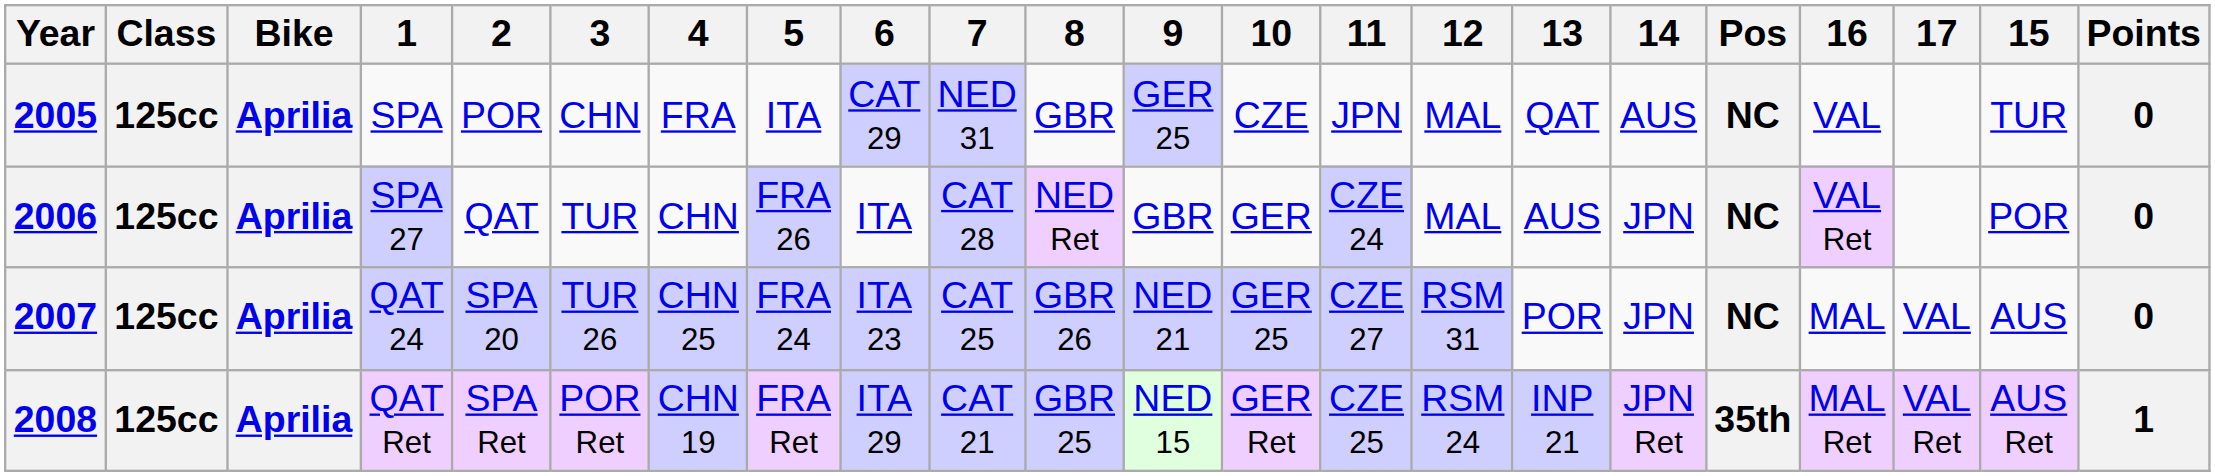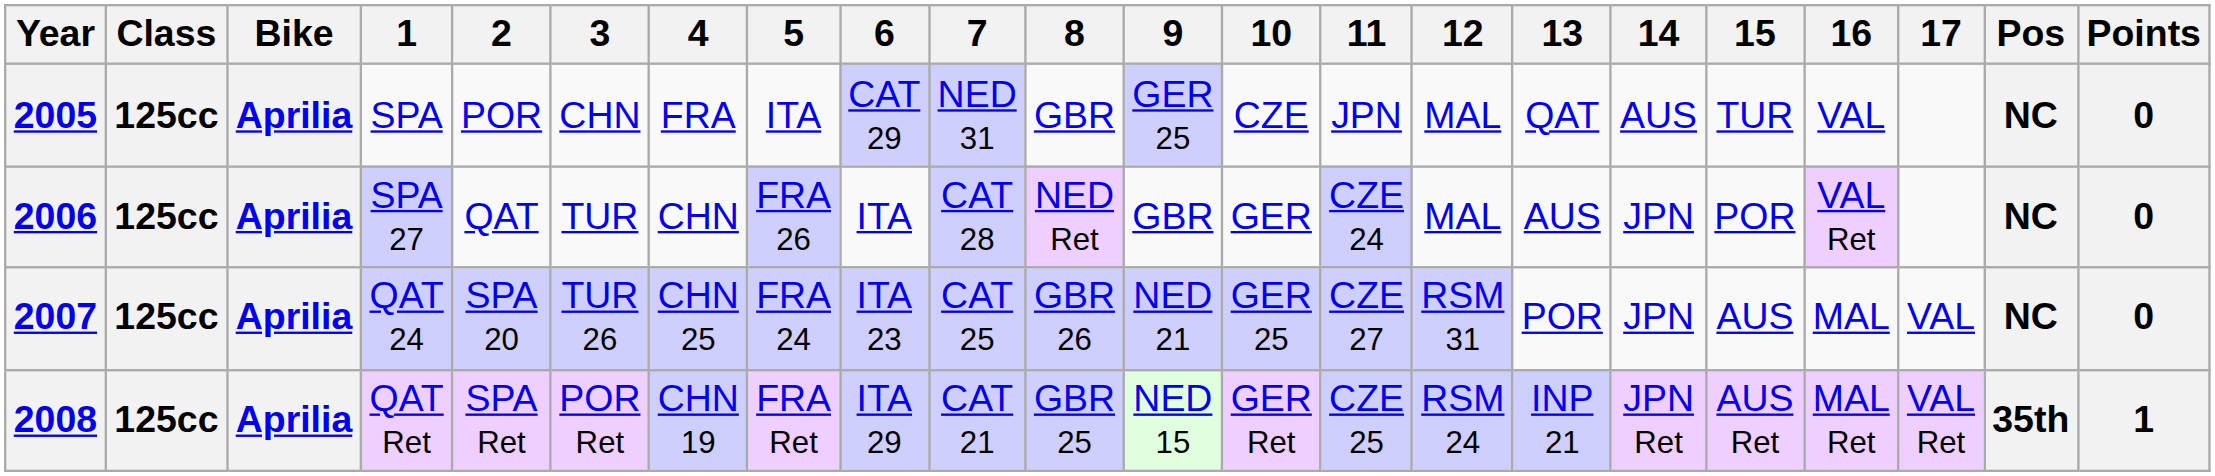 <table class="wikitable" style="text-align:center">
 <tr>
 <th>Year</th>
 <th>Class</th>
 <th>Bike</th>
 <th>1</th>
 <th>2</th>
 <th>3</th>
 <th>4</th>
 <th>5</th>
 <th>6</th>
 <th>7</th>
 <th>8</th>
 <th>9</th>
 <th>10</th>
 <th>11</th>
 <th>12</th>
 <th>13</th>
 <th>14</th>
-<th>Pos</th>
+<th>15</th>
 <th>16</th>
 <th>17</th>
-<th>15</th>
+<th>Pos</th>
 <th>Points</th>
 </tr>
 <tr>
 <th><a href='#'>2005</a></th>
 <th>125cc</th>
 <th><a href='#'>Aprilia</a></th>
 <td><a href='#'>SPA</a></td>
 <td><a href='#'>POR</a></td>
 <td><a href='#'>CHN</a></td>
 <td><a href='#'>FRA</a></td>
 <td><a href='#'>ITA</a></td>
 <td style="background:#CFCFFF;"><a href='#'>CAT</a><br><small>29</small></td>
 <td style="background:#CFCFFF;"><a href='#'>NED</a><br><small>31</small></td>
 <td><a href='#'>GBR</a></td>
 <td style="background:#CFCFFF;"><a href='#'>GER</a><br><small>25</small></td>
 <td><a href='#'>CZE</a></td>
 <td><a href='#'>JPN</a></td>
 <td><a href='#'>MAL</a></td>
 <td><a href='#'>QAT</a></td>
 <td><a href='#'>AUS</a></td>
-<th>NC</th>
+<td><a href='#'>TUR</a></td>
 <td><a href='#'>VAL</a></td>
 <td></td>
-<td><a href='#'>TUR</a></td>
+<th>NC</th>
 <th>0</th>
 </tr>
 <tr>
 <th align="left"><a href='#'>2006</a></th>
 <th align="left">125cc</th>
 <th align="left"><a href='#'>Aprilia</a></th>
 <td style="background:#CFCFFF;"><a href='#'>SPA</a><br><small>27</small></td>
 <td><a href='#'>QAT</a></td>
 <td><a href='#'>TUR</a></td>
 <td><a href='#'>CHN</a></td>
 <td style="background:#CFCFFF;"><a href='#'>FRA</a><br><small>26</small></td>
 <td><a href='#'>ITA</a></td>
 <td style="background:#CFCFFF;"><a href='#'>CAT</a><br><small>28</small></td>
 <td style="background:#EFCFFF;"><a href='#'>NED</a><br><small>Ret</small></td>
 <td><a href='#'>GBR</a></td>
 <td><a href='#'>GER</a></td>
 <td style="background:#CFCFFF;"><a href='#'>CZE</a><br><small>24</small></td>
 <td><a href='#'>MAL</a></td>
 <td><a href='#'>AUS</a></td>
 <td><a href='#'>JPN</a></td>
-<th>NC</th>
+<td><a href='#'>POR</a></td>
 <td style="background:#EFCFFF;"><a href='#'>VAL</a><br><small>Ret</small></td>
 <td></td>
-<td><a href='#'>POR</a></td>
+<th>NC</th>
 <th>0</th>
 </tr>
 <tr>
 <th align="left"><a href='#'>2007</a></th>
 <th align="left">125cc</th>
 <th align="left"><a href='#'>Aprilia</a></th>
 <td style="background:#CFCFFF;"><a href='#'>QAT</a><br><small>24</small></td>
 <td style="background:#CFCFFF;"><a href='#'>SPA</a><br><small>20</small></td>
 <td style="background:#CFCFFF;"><a href='#'>TUR</a><br><small>26</small></td>
 <td style="background:#CFCFFF;"><a href='#'>CHN</a><br><small>25</small></td>
 <td style="background:#CFCFFF;"><a href='#'>FRA</a><br><small>24</small></td>
 <td style="background:#CFCFFF;"><a href='#'>ITA</a><br><small>23</small></td>
 <td style="background:#CFCFFF;"><a href='#'>CAT</a><br><small>25</small></td>
 <td style="background:#CFCFFF;"><a href='#'>GBR</a><br><small>26</small></td>
 <td style="background:#CFCFFF;"><a href='#'>NED</a><br><small>21</small></td>
 <td style="background:#CFCFFF;"><a href='#'>GER</a><br><small>25</small></td>
 <td style="background:#CFCFFF;"><a href='#'>CZE</a><br><small>27</small></td>
 <td style="background:#CFCFFF;"><a href='#'>RSM</a><br><small>31</small></td>
 <td><a href='#'>POR</a></td>
 <td><a href='#'>JPN</a></td>
-<th>NC</th>
+<td><a href='#'>AUS</a></td>
 <td><a href='#'>MAL</a></td>
 <td><a href='#'>VAL</a></td>
-<td><a href='#'>AUS</a></td>
+<th>NC</th>
 <th>0</th>
 </tr>
 <tr>
 <th align="left"><a href='#'>2008</a></th>
 <th align="left">125cc</th>
 <th align="left"><a href='#'>Aprilia</a></th>
 <td style="background:#EFCFFF;"><a href='#'>QAT</a><br><small>Ret</small></td>
 <td style="background:#EFCFFF;"><a href='#'>SPA</a><br><small>Ret</small></td>
 <td style="background:#EFCFFF;"><a href='#'>POR</a><br><small>Ret</small></td>
 <td style="background:#CFCFFF;"><a href='#'>CHN</a><br><small>19</small></td>
 <td style="background:#EFCFFF;"><a href='#'>FRA</a><br><small>Ret</small></td>
 <td style="background:#CFCFFF;"><a href='#'>ITA</a><br><small>29</small></td>
 <td style="background:#CFCFFF;"><a href='#'>CAT</a><br><small>21</small></td>
 <td style="background:#CFCFFF;"><a href='#'>GBR</a><br><small>25</small></td>
 <td style="background:#DFFFDF;"><a href='#'>NED</a><br><small>15</small></td>
 <td style="background:#EFCFFF;"><a href='#'>GER</a><br><small>Ret</small></td>
 <td style="background:#cfcfff;"><a href='#'>CZE</a><br><small>25</small></td>
 <td style="background:#CFCFFF;"><a href='#'>RSM</a><br><small>24</small></td>
 <td style="background:#CFCFFF;"><a href='#'>INP</a><br><small>21</small></td>
 <td style="background:#EFCFFF;"><a href='#'>JPN</a><br><small>Ret</small></td>
-<th>35th</th>
+<td style="background:#EFCFFF;"><a href='#'>AUS</a><br><small>Ret</small></td>
 <td style="background:#EFCFFF;"><a href='#'>MAL</a><br><small>Ret</small></td>
 <td style="background:#EFCFFF;"><a href='#'>VAL</a><br><small>Ret</small></td>
-<td style="background:#EFCFFF;"><a href='#'>AUS</a><br><small>Ret</small></td>
+<th>35th</th>
 <th>1</th>
 </tr>
 </table>
